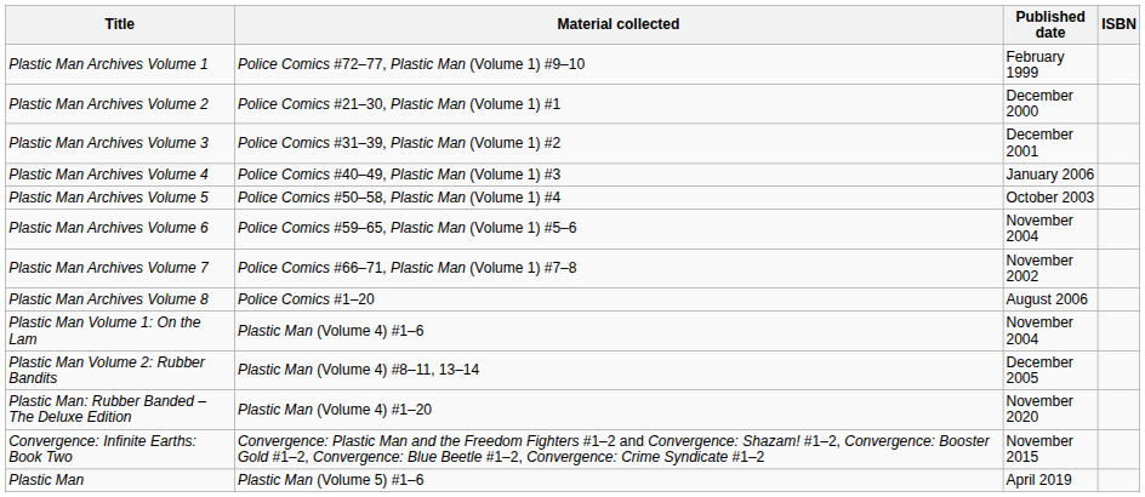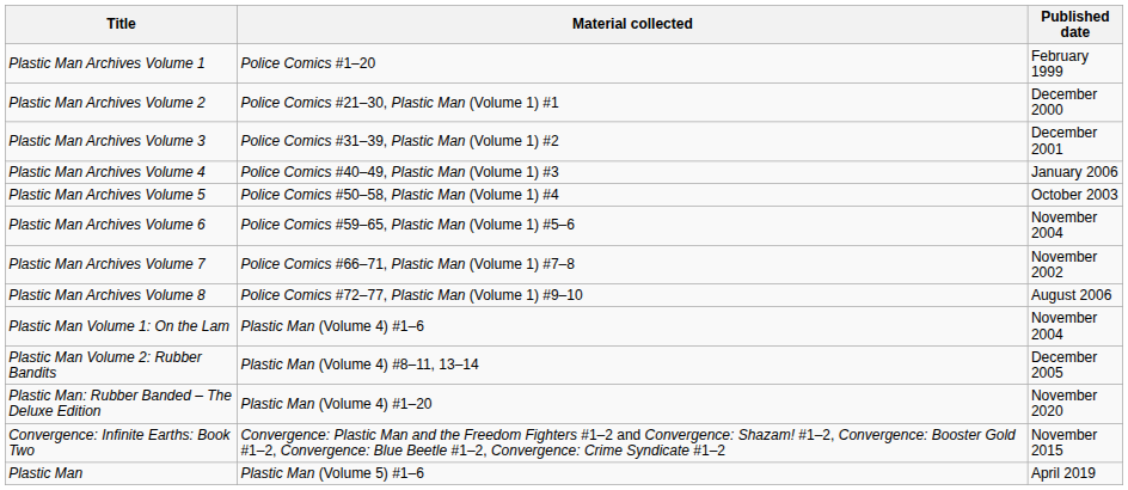 <table class="wikitable">
 <tr>
 <th scope="col">Title</th>
 <th scope="col">Material collected</th>
 <th scope="col">Published date</th>
-<th scope="col">ISBN</th>
 </tr>
 <tr>
 <td scope="row"><em>Plastic Man Archives Volume 1</em></td>
-<td><em>Police Comics</em> #72–77, <em>Plastic Man</em> (Volume 1) #9–10</td>
+<td><em>Police Comics</em> #1–20</td>
 <td>February 1999</td>
-<td></td>
 </tr>
 <tr>
 <td scope="row"><em>Plastic Man Archives Volume 2</em></td>
 <td><em>Police Comics</em> #21–30, <em>Plastic Man</em> (Volume 1) #1</td>
 <td>December 2000</td>
-<td></td>
 </tr>
 <tr>
 <td scope="row"><em>Plastic Man Archives Volume 3</em></td>
 <td><em>Police Comics</em> #31–39, <em>Plastic Man</em> (Volume 1) #2</td>
 <td>December 2001</td>
-<td></td>
 </tr>
 <tr>
 <td scope="row"><em>Plastic Man Archives Volume 4</em></td>
 <td><em>Police Comics</em> #40–49, <em>Plastic Man</em> (Volume 1) #3</td>
 <td>January 2006</td>
-<td></td>
 </tr>
 <tr>
 <td scope="row"><em>Plastic Man Archives Volume 5</em></td>
 <td><em>Police Comics</em> #50–58, <em>Plastic Man</em> (Volume 1) #4</td>
 <td>October 2003</td>
-<td></td>
 </tr>
 <tr>
 <td scope="row"><em>Plastic Man Archives Volume 6</em></td>
 <td><em>Police Comics</em> #59–65, <em>Plastic Man</em> (Volume 1) #5–6</td>
 <td>November 2004</td>
-<td></td>
 </tr>
 <tr>
 <td scope="row"><em>Plastic Man Archives Volume 7</em></td>
 <td><em>Police Comics</em> #66–71, <em>Plastic Man</em> (Volume 1) #7–8</td>
 <td>November 2002</td>
-<td></td>
 </tr>
 <tr>
 <td scope="row"><em>Plastic Man Archives Volume 8</em></td>
-<td><em>Police Comics</em> #1–20</td>
+<td><em>Police Comics</em> #72–77, <em>Plastic Man</em> (Volume 1) #9–10</td>
 <td>August 2006</td>
-<td></td>
 </tr>
 <tr>
 <td scope="row"><em>Plastic Man Volume 1: On the Lam</em></td>
 <td><em>Plastic Man</em> (Volume 4) #1–6</td>
 <td>November 2004</td>
-<td></td>
 </tr>
 <tr>
 <td scope="row"><em>Plastic Man Volume 2: Rubber Bandits</em></td>
 <td><em>Plastic Man</em> (Volume 4) #8–11, 13–14</td>
 <td>December 2005</td>
-<td></td>
 </tr>
 <tr>
 <td scope="row"><em>Plastic Man: Rubber Banded – The Deluxe Edition</em></td>
 <td><em>Plastic Man</em> (Volume 4) #1–20</td>
 <td>November 2020</td>
-<td></td>
 </tr>
 <tr>
 <td scope="row"><em>Convergence: Infinite Earths: Book Two</em></td>
 <td><em>Convergence: Plastic Man and the Freedom Fighters</em> #1–2 and <em>Convergence: Shazam!</em> #1–2, <em>Convergence: Booster Gold</em> #1–2, <em>Convergence: Blue Beetle</em> #1–2, <em>Convergence: Crime Syndicate</em> #1–2</td>
 <td>November 2015</td>
-<td></td>
 </tr>
 <tr>
 <td scope="row"><em>Plastic Man</em></td>
 <td><em>Plastic Man</em> (Volume 5) #1–6</td>
 <td>April 2019</td>
-<td></td>
 </tr>
 </table>
